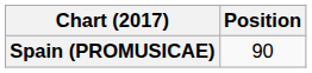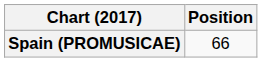 <table class="wikitable plainrowheaders" style="text-align:center">
 <tr>
 <th scope="col">Chart (2017)</th>
 <th scope="col">Position</th>
 </tr>
 <tr>
 <th scope="row">Spain (PROMUSICAE)</th>
-<td>90</td>
+<td>66</td>
 </tr>
 </table>
